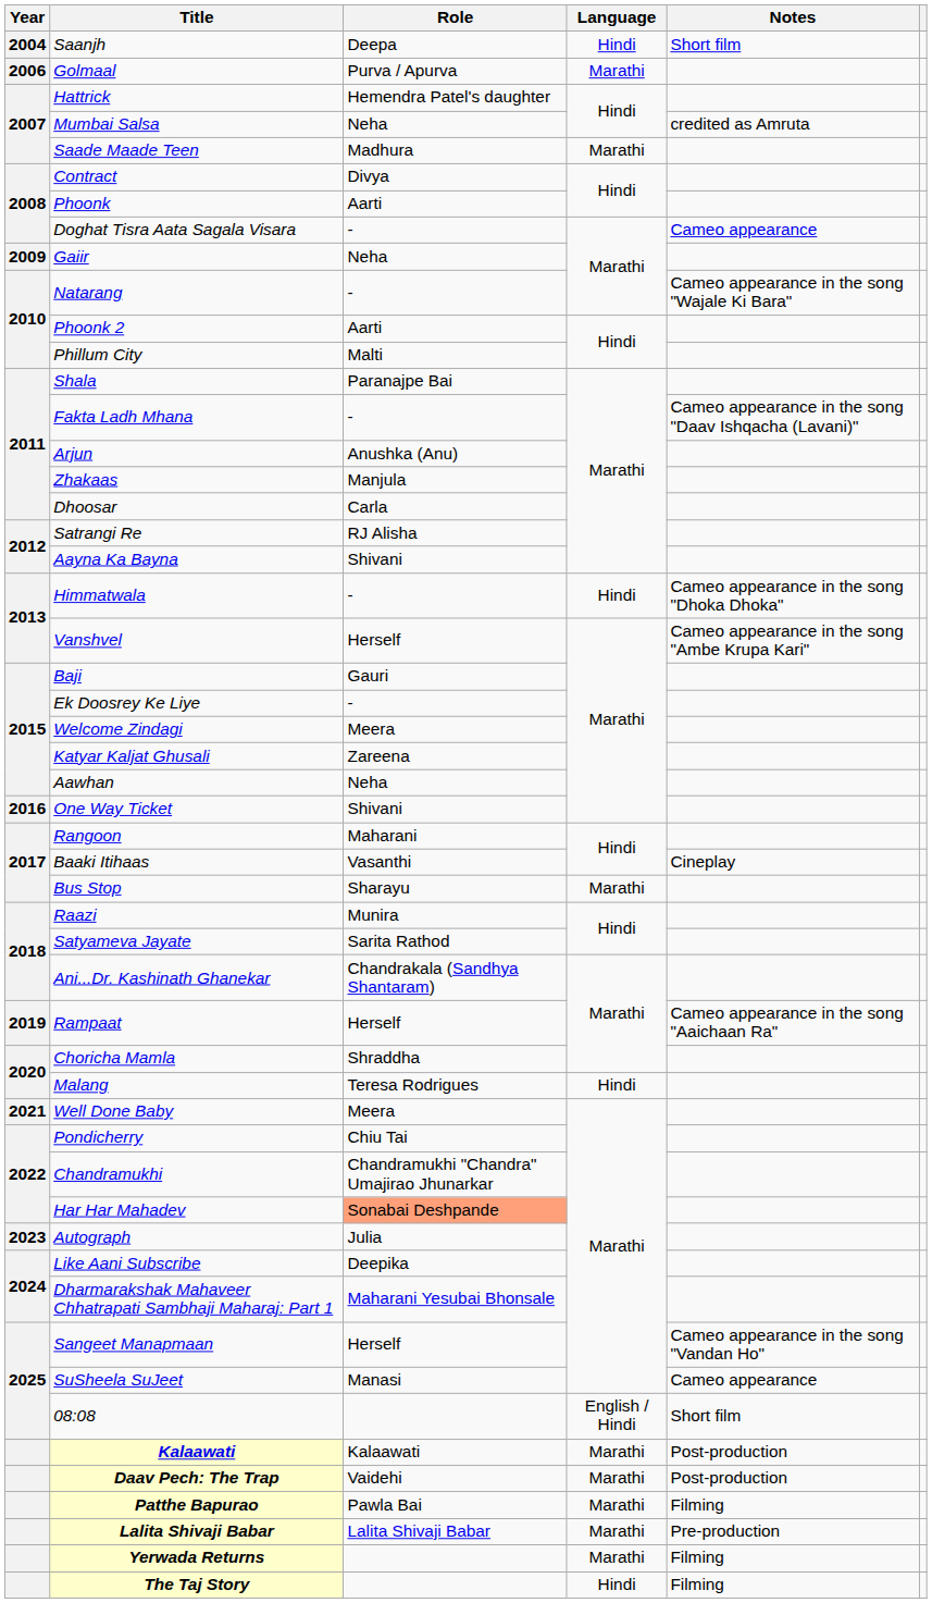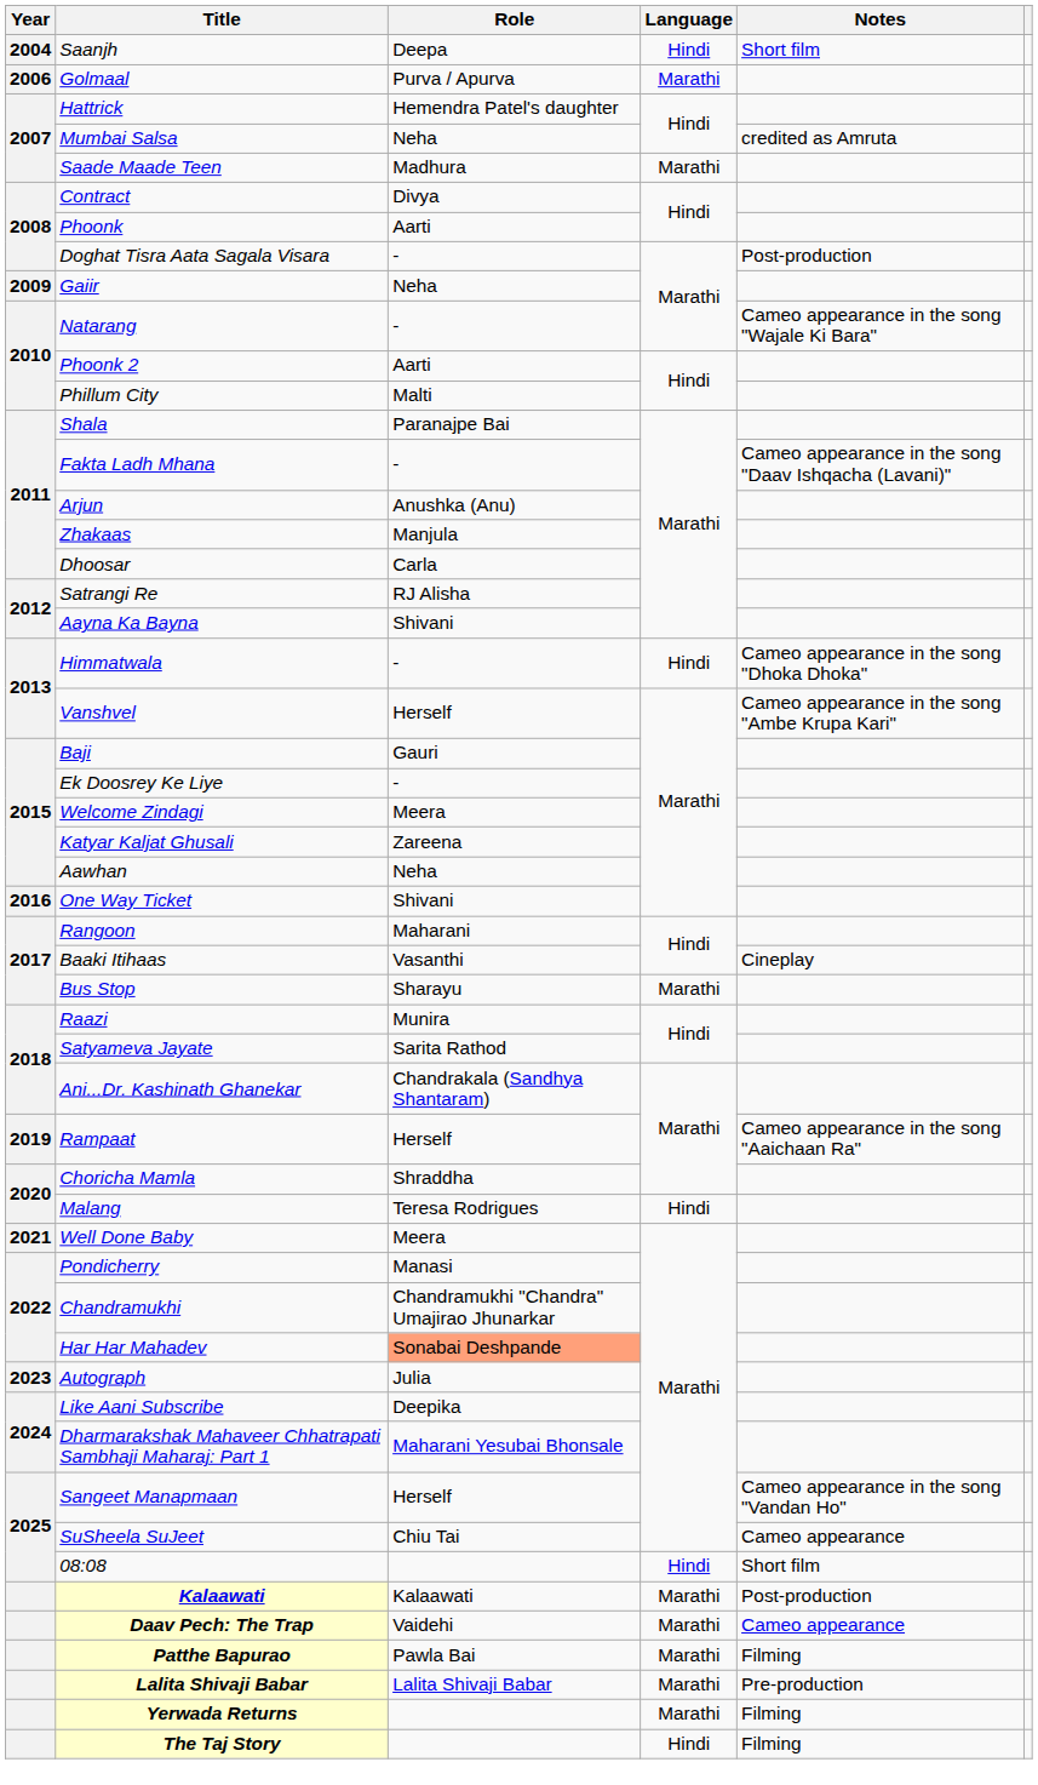 <table class="wikitable plainrowheaders sortable" style="margin-right: 0;">
 <tr>
 <th scope="col">Year</th>
 <th scope="col">Title</th>
 <th scope="col">Role</th>
 <th>Language</th>
 <th scope="col" class="unsortable">Notes</th>
 <th scope="col" class="unsortable"></th>
 </tr>
 <tr>
 <th scope="row" style="text-align: center;">2004</th>
 <td><em>Saanjh</em></td>
 <td>Deepa</td>
 <td style="text-align: center;"><a href='#'>Hindi</a></td>
 <td><a href='#'>Short film</a></td>
 <td style="text-align: center;"></td>
 </tr>
 <tr>
 <th scope="row" style="text-align: center;">2006</th>
 <td><em><a href='#'>Golmaal</a></em></td>
 <td>Purva / Apurva </td>
 <td style="text-align: center;"><a href='#'>Marathi</a></td>
 <td></td>
 <td style="text-align: center;"></td>
 </tr>
 <tr>
 <th scope="row" rowspan="3" style="text-align: center;">2007</th>
 <td><em><a href='#'>Hattrick</a></em></td>
 <td>Hemendra Patel's daughter</td>
 <td rowspan="2" style="text-align: center;">Hindi</td>
 <td></td>
 <td style="text-align: center;"></td>
 </tr>
 <tr>
 <td><em><a href='#'>Mumbai Salsa</a></em></td>
 <td>Neha</td>
 <td>credited as Amruta</td>
 <td style="text-align: center;"></td>
 </tr>
 <tr>
 <td><em><a href='#'>Saade Maade Teen</a></em></td>
 <td>Madhura</td>
 <td style="text-align: center;">Marathi</td>
 <td></td>
 <td style="text-align: center;"></td>
 </tr>
 <tr>
 <th scope="row" rowspan="3" style="text-align: center;">2008</th>
 <td><em><a href='#'>Contract</a></em></td>
 <td>Divya</td>
 <td rowspan="2" style="text-align: center;">Hindi</td>
 <td></td>
 <td style="text-align: center;"></td>
 </tr>
 <tr>
 <td><em><a href='#'>Phoonk</a></em></td>
 <td>Aarti</td>
 <td></td>
 <td style="text-align: center;"></td>
 </tr>
 <tr>
 <td><em>Doghat Tisra Aata Sagala Visara</em></td>
 <td>-</td>
 <td rowspan="3" style="text-align: center;">Marathi</td>
-<td><a href='#'>Cameo appearance</a></td>
+<td>Post-production</td>
 <td style="text-align: center;"></td>
 </tr>
 <tr>
 <th scope="row" style="text-align: center;">2009</th>
 <td><em><a href='#'>Gaiir</a></em></td>
 <td>Neha</td>
 <td></td>
 <td style="text-align: center;"></td>
 </tr>
 <tr>
 <th scope="row" rowspan="3" style="text-align: center;">2010</th>
 <td><em><a href='#'>Natarang</a></em></td>
 <td>-</td>
 <td>Cameo appearance in the song "Wajale Ki Bara"</td>
 <td style="text-align: center;"></td>
 </tr>
 <tr>
 <td><em><a href='#'>Phoonk 2</a></em></td>
 <td>Aarti</td>
 <td rowspan="2" style="text-align: center;">Hindi</td>
 <td></td>
 <td style="text-align: center;"></td>
 </tr>
 <tr>
 <td><em>Phillum City</em></td>
 <td>Malti</td>
 <td></td>
 <td style="text-align: center;"></td>
 </tr>
 <tr>
 <th scope="row" rowspan="5" style="text-align: center;">2011</th>
 <td><em><a href='#'>Shala</a></em></td>
 <td>Paranajpe Bai</td>
 <td rowspan="7" style="text-align: center;">Marathi</td>
 <td></td>
 <td style="text-align: center;"></td>
 </tr>
 <tr>
 <td><em><a href='#'>Fakta Ladh Mhana</a></em></td>
 <td>-</td>
 <td>Cameo appearance in the song "Daav Ishqacha (Lavani)"</td>
 <td style="text-align: center;"></td>
 </tr>
 <tr>
 <td><em><a href='#'>Arjun</a></em></td>
 <td>Anushka (Anu)</td>
 <td></td>
 <td style="text-align: center;"></td>
 </tr>
 <tr>
 <td><em><a href='#'>Zhakaas</a></em></td>
 <td>Manjula</td>
 <td></td>
 <td style="text-align: center;"></td>
 </tr>
 <tr>
 <td><em>Dhoosar</em></td>
 <td>Carla</td>
 <td></td>
 <td style="text-align: center;"></td>
 </tr>
 <tr>
 <th scope="row" rowspan="2" style="text-align: center;">2012</th>
 <td><em>Satrangi Re</em></td>
 <td>RJ Alisha</td>
 <td></td>
 <td style="text-align: center;"></td>
 </tr>
 <tr>
 <td><em><a href='#'>Aayna Ka Bayna</a></em></td>
 <td>Shivani</td>
 <td></td>
 <td style="text-align: center;"></td>
 </tr>
 <tr>
 <th rowspan="2" scope="row" style="text-align: center;">2013</th>
 <td><em><a href='#'>Himmatwala</a></em></td>
 <td>-</td>
 <td style="text-align: center;">Hindi</td>
 <td>Cameo appearance in the song "Dhoka Dhoka"</td>
 <td style="text-align: center;"></td>
 </tr>
 <tr>
 <td><em><a href='#'>Vanshvel</a></em></td>
 <td>Herself</td>
 <td rowspan="7" style="text-align: center;">Marathi</td>
 <td>Cameo appearance in the song "Ambe Krupa Kari"</td>
 <td style="text-align: center;"></td>
 </tr>
 <tr>
 <th scope="row" rowspan="5" style="text-align: center;">2015</th>
 <td><em><a href='#'>Baji</a></em></td>
 <td>Gauri</td>
 <td></td>
 <td style="text-align: center;"></td>
 </tr>
 <tr>
 <td><em>Ek Doosrey Ke Liye</em></td>
 <td>-</td>
 <td></td>
 <td style="text-align: center;"></td>
 </tr>
 <tr>
 <td><em><a href='#'>Welcome Zindagi</a></em></td>
 <td>Meera</td>
 <td></td>
 <td style="text-align: center;"></td>
 </tr>
 <tr>
 <td><em><a href='#'>Katyar Kaljat Ghusali</a></em></td>
 <td>Zareena</td>
 <td></td>
 <td style="text-align: center;"></td>
 </tr>
 <tr>
 <td><em>Aawhan</em></td>
 <td>Neha</td>
 <td></td>
 <td style="text-align: center;"></td>
 </tr>
 <tr>
 <th scope="row" style="text-align: center;">2016</th>
 <td><em><a href='#'>One Way Ticket</a></em></td>
 <td>Shivani</td>
 <td></td>
 <td style="text-align: center;"></td>
 </tr>
 <tr>
 <th scope="row" rowspan="3" style="text-align: center;">2017</th>
 <td><em><a href='#'>Rangoon</a></em></td>
 <td>Maharani</td>
 <td rowspan="2" style="text-align: center;">Hindi</td>
 <td></td>
 <td style="text-align: center;"></td>
 </tr>
 <tr>
 <td><em>Baaki Itihaas</em></td>
 <td>Vasanthi</td>
 <td>Cineplay</td>
 <td style="text-align: center;"></td>
 </tr>
 <tr>
 <td><em><a href='#'>Bus Stop</a></em></td>
 <td>Sharayu</td>
 <td style="text-align: center;">Marathi</td>
 <td></td>
 <td style="text-align: center;"></td>
 </tr>
 <tr>
 <th rowspan="3" scope="row" style="text-align: center;">2018</th>
 <td><em><a href='#'>Raazi</a></em></td>
 <td>Munira</td>
 <td rowspan="2" style="text-align: center;">Hindi</td>
 <td></td>
 <td style="text-align: center;"></td>
 </tr>
 <tr>
 <td><em><a href='#'>Satyameva Jayate</a></em></td>
 <td>Sarita Rathod</td>
 <td></td>
 <td style="text-align: center;"></td>
 </tr>
 <tr>
 <td><em><a href='#'>Ani...Dr. Kashinath Ghanekar</a></em></td>
 <td>Chandrakala (<a href='#'>Sandhya Shantaram</a>)</td>
 <td rowspan="3" style="text-align: center;">Marathi</td>
 <td></td>
 <td style="text-align: center;"></td>
 </tr>
 <tr>
 <th scope="row" style="text-align: center;">2019</th>
 <td><em><a href='#'>Rampaat</a></em></td>
 <td>Herself</td>
 <td>Cameo appearance in the song "Aaichaan Ra"</td>
 <td style="text-align: center;"></td>
 </tr>
 <tr>
 <th scope="row" rowspan="2" style="text-align: center;">2020</th>
 <td><em><a href='#'>Choricha Mamla</a></em></td>
 <td>Shraddha</td>
 <td></td>
 <td style="text-align: center;"></td>
 </tr>
 <tr>
 <td><em><a href='#'>Malang</a></em></td>
 <td>Teresa Rodrigues</td>
 <td style="text-align: center;">Hindi</td>
 <td></td>
 <td style="text-align: center;"></td>
 </tr>
 <tr>
 <th scope="row" style="text-align: center;">2021</th>
 <td><em><a href='#'>Well Done Baby</a></em></td>
 <td>Meera</td>
 <td rowspan="9" style="text-align: center;">Marathi</td>
 <td></td>
 <td style="text-align: center;"></td>
 </tr>
 <tr>
 <th rowspan="3" scope="row" style="text-align: center;">2022</th>
 <td><em><a href='#'>Pondicherry</a></em></td>
-<td>Chiu Tai</td>
+<td>Manasi</td>
 <td></td>
 <td style="text-align: center;"></td>
 </tr>
 <tr>
 <td><em><a href='#'>Chandramukhi</a></em></td>
 <td>Chandramukhi "Chandra" Umajirao Jhunarkar</td>
 <td></td>
 <td style="text-align: center;"></td>
 </tr>
 <tr>
 <td><em><a href='#'>Har Har Mahadev</a></em></td>
 <td style="background: lightsalmon;">Sonabai Deshpande</td>
 <td></td>
 <td style="text-align: center;"></td>
 </tr>
 <tr>
 <th scope="row" style="text-align: center;">2023</th>
 <td><em><a href='#'>Autograph</a></em></td>
 <td>Julia</td>
 <td></td>
 <td style="text-align: center;"></td>
 </tr>
 <tr>
 <th rowspan="2" scope="row" style="text-align: center;">2024</th>
 <td><em><a href='#'>Like Aani Subscribe</a></em></td>
 <td>Deepika</td>
 <td></td>
 <td style="text-align: center;"></td>
 </tr>
 <tr>
 <td><em><a href='#'>Dharmarakshak Mahaveer Chhatrapati Sambhaji Maharaj: Part 1</a></em></td>
 <td><a href='#'>Maharani Yesubai Bhonsale</a></td>
 <td></td>
 <td style="text-align: center;"></td>
 </tr>
 <tr>
 <th rowspan="3" scope="row" style="text-align: center;">2025</th>
 <td><em><a href='#'>Sangeet Manapmaan</a></em></td>
 <td>Herself</td>
 <td>Cameo appearance in the song "Vandan Ho"</td>
 <td style="text-align: center;"></td>
 </tr>
 <tr>
 <td><em><a href='#'>SuSheela SuJeet</a></em></td>
-<td>Manasi</td>
+<td>Chiu Tai</td>
 <td>Cameo appearance</td>
 <td style="text-align: center;"></td>
 </tr>
 <tr>
 <td><em>08:08</em></td>
 <td></td>
-<td style="text-align: center;">English / Hindi</td>
+<td style="text-align: center;"><a href='#'>Hindi</a></td>
 <td>Short film</td>
 <td style="text-align: center;"></td>
 </tr>
 <tr>
 <th></th>
 <th scope="row" align="left"style="background:#ffc;"><em><a href='#'>Kalaawati</a></em> </th>
 <td>Kalaawati</td>
 <td style="text-align: center;">Marathi</td>
 <td>Post-production</td>
 <td style="text-align: center;"></td>
 </tr>
 <tr>
 <th></th>
 <th scope="row" align="left" style="background:#ffc;"><em>Daav Pech: The Trap</em> </th>
 <td>Vaidehi</td>
 <td style="text-align: center;">Marathi</td>
-<td>Post-production</td>
+<td><a href='#'>Cameo appearance</a></td>
 <td style="text-align: center;"></td>
 </tr>
 <tr>
 <th></th>
 <th scope="row" align="left" style="background:#ffc;"><em>Patthe Bapurao</em> </th>
 <td>Pawla Bai</td>
 <td style="text-align: center;">Marathi</td>
 <td>Filming</td>
 <td style="text-align: center;"></td>
 </tr>
 <tr>
 <th></th>
 <th scope="row" align="left"style="background:#ffc;"><em>Lalita Shivaji Babar</em> </th>
 <td><a href='#'>Lalita Shivaji Babar</a></td>
 <td style="text-align: center;">Marathi</td>
 <td>Pre-production</td>
 <td style="text-align: center;"></td>
 </tr>
 <tr>
 <th></th>
 <th scope="row" align="left"style="background:#ffc;"><em>Yerwada Returns</em> </th>
 <td></td>
 <td style="text-align: center;">Marathi</td>
 <td>Filming</td>
 <td style="text-align: center;"></td>
 </tr>
 <tr>
 <th></th>
 <th scope="row" align="left"style="background:#ffc;"><em>The Taj Story</em> </th>
 <td></td>
 <td style="text-align: center;">Hindi</td>
 <td>Filming</td>
 <td style="text-align: center;"></td>
 </tr>
 </table>
